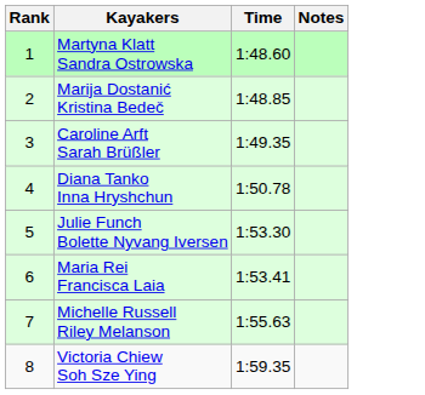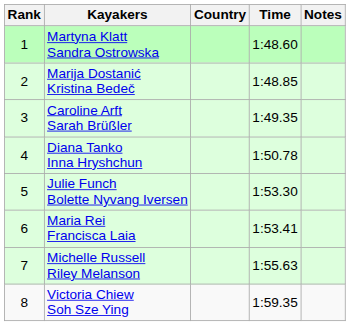 <table class="wikitable" style="text-align:center">
 <tr>
 <th>Rank</th>
 <th>Kayakers</th>
+<th>Country</th>
 <th>Time</th>
 <th>Notes</th>
 </tr>
 <tr bgcolor=bbffbb>
 <td>1</td>
 <td align="left"><a href='#'>Martyna Klatt</a><br><a href='#'>Sandra Ostrowska</a></td>
+<td align="left"></td>
 <td>1:48.60</td>
 <td></td>
 </tr>
 <tr bgcolor=ddffdd>
 <td>2</td>
 <td align="left"><a href='#'>Marija Dostanić</a><br><a href='#'>Kristina Bedeč</a></td>
+<td align="left"></td>
 <td>1:48.85</td>
 <td></td>
 </tr>
 <tr bgcolor=ddffdd>
 <td>3</td>
 <td align="left"><a href='#'>Caroline Arft</a><br><a href='#'>Sarah Brüßler</a></td>
+<td align="left"></td>
 <td>1:49.35</td>
 <td></td>
 </tr>
 <tr bgcolor=ddffdd>
 <td>4</td>
 <td align="left"><a href='#'>Diana Tanko</a><br><a href='#'>Inna Hryshchun</a></td>
+<td align="left"></td>
 <td>1:50.78</td>
 <td></td>
 </tr>
 <tr bgcolor=ddffdd>
 <td>5</td>
 <td align="left"><a href='#'>Julie Funch</a><br><a href='#'>Bolette Nyvang Iversen</a></td>
+<td align="left"></td>
 <td>1:53.30</td>
 <td></td>
 </tr>
 <tr bgcolor=ddffdd>
 <td>6</td>
 <td align="left"><a href='#'>Maria Rei</a><br><a href='#'>Francisca Laia</a></td>
+<td align="left"></td>
 <td>1:53.41</td>
 <td></td>
 </tr>
 <tr bgcolor=ddffdd>
 <td>7</td>
 <td align="left"><a href='#'>Michelle Russell</a><br><a href='#'>Riley Melanson</a></td>
+<td align="left"></td>
 <td>1:55.63</td>
 <td></td>
 </tr>
 <tr>
 <td>8</td>
 <td align="left"><a href='#'>Victoria Chiew</a><br><a href='#'>Soh Sze Ying</a></td>
+<td align="left"></td>
 <td>1:59.35</td>
 <td></td>
 </tr>
 </table>
